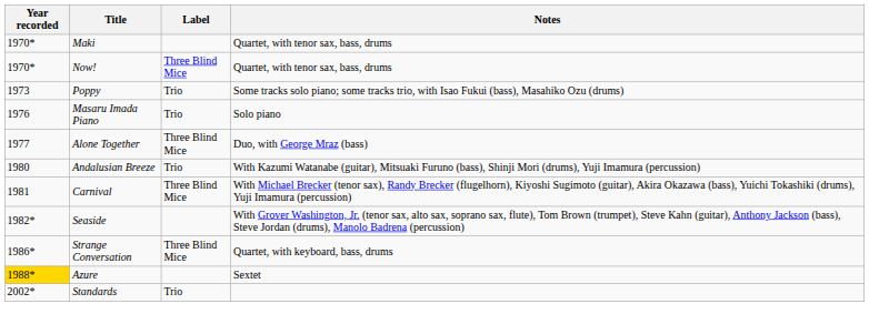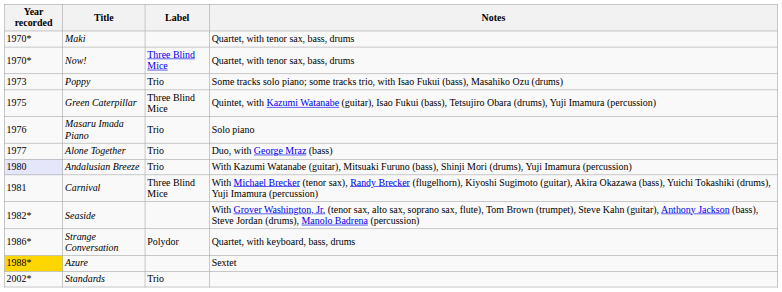 <table class="wikitable sortable">
 <tr>
 <th>Year recorded</th>
 <th>Title</th>
 <th>Label</th>
 <th>Notes</th>
 </tr>
 <tr>
 <td>1970*</td>
 <td><em>Maki</em></td>
 <td></td>
 <td>Quartet, with tenor sax, bass, drums</td>
 </tr>
 <tr>
 <td>1970*</td>
 <td><em>Now!</em></td>
 <td><a href='#'>Three Blind Mice</a></td>
 <td>Quartet, with tenor sax, bass, drums</td>
 </tr>
 <tr>
 <td>1973</td>
 <td><em>Poppy</em></td>
 <td>Trio</td>
 <td>Some tracks solo piano; some tracks trio, with Isao Fukui (bass), Masahiko Ozu (drums)</td>
 </tr>
 <tr>
+<td>1975</td>
+<td><em>Green Caterpillar</em></td>
+<td>Three Blind Mice</td>
+<td>Quintet, with <a href='#'>Kazumi Watanabe</a> (guitar), Isao Fukui (bass), Tetsujiro Obara (drums), Yuji Imamura (percussion)</td>
+</tr>
+<tr>
 <td>1976</td>
 <td><em>Masaru Imada Piano</em></td>
 <td>Trio</td>
 <td>Solo piano</td>
 </tr>
 <tr>
 <td>1977</td>
 <td><em>Alone Together</em></td>
-<td>Three Blind Mice</td>
+<td>Trio</td>
 <td>Duo, with <a href='#'>George Mraz</a> (bass)</td>
 </tr>
 <tr>
-<td>1980</td>
+<td style="background: lavender;">1980</td>
 <td><em>Andalusian Breeze</em></td>
 <td>Trio</td>
 <td>With Kazumi Watanabe (guitar), Mitsuaki Furuno (bass), Shinji Mori (drums), Yuji Imamura (percussion)</td>
 </tr>
 <tr>
 <td>1981</td>
 <td><em>Carnival</em></td>
 <td>Three Blind Mice</td>
 <td>With <a href='#'>Michael Brecker</a> (tenor sax), <a href='#'>Randy Brecker</a> (flugelhorn), Kiyoshi Sugimoto (guitar), Akira Okazawa (bass), Yuichi Tokashiki (drums), Yuji Imamura (percussion)</td>
 </tr>
 <tr>
 <td>1982*</td>
 <td><em>Seaside</em></td>
 <td></td>
 <td>With <a href='#'>Grover Washington, Jr.</a> (tenor sax, alto sax, soprano sax, flute), Tom Brown (trumpet), Steve Kahn (guitar), <a href='#'>Anthony Jackson</a> (bass), Steve Jordan (drums), <a href='#'>Manolo Badrena</a> (percussion)</td>
 </tr>
 <tr>
 <td>1986*</td>
 <td><em>Strange Conversation</em></td>
-<td>Three Blind Mice</td>
+<td>Polydor</td>
 <td>Quartet, with keyboard, bass, drums</td>
 </tr>
 <tr>
 <td style="background: gold;">1988*</td>
 <td><em>Azure</em></td>
 <td></td>
 <td>Sextet</td>
 </tr>
 <tr>
 <td>2002*</td>
 <td><em>Standards</em></td>
 <td>Trio</td>
 <td></td>
 </tr>
 </table>
